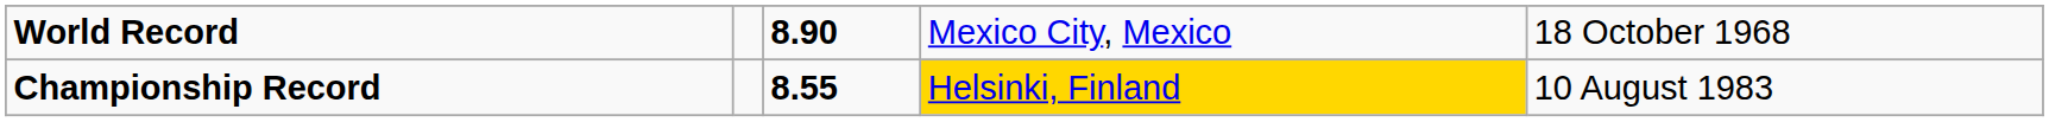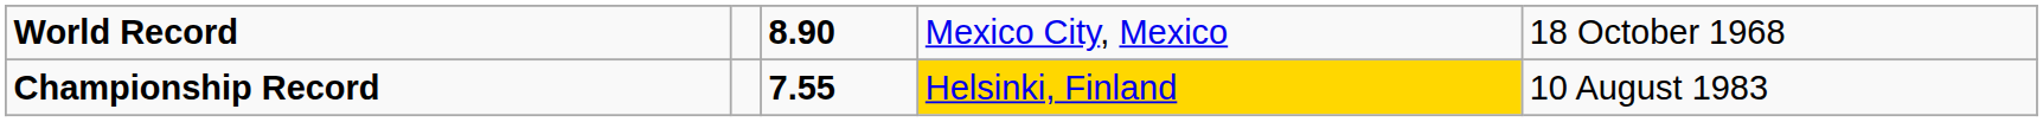 <table class="wikitable" width=75%>
 <tr>
 <td><strong>World Record</strong></td>
 <td></td>
 <td><strong>8.90</strong></td>
 <td><a href='#'>Mexico City</a>, <a href='#'>Mexico</a></td>
 <td>18 October 1968</td>
 </tr>
 <tr>
 <td><strong>Championship Record</strong></td>
 <td></td>
-<td><strong>8.55</strong></td>
+<td><strong>7.55</strong></td>
 <td style="background: gold;"><a href='#'>Helsinki, Finland</a></td>
 <td>10 August 1983</td>
 </tr>
 </table>
